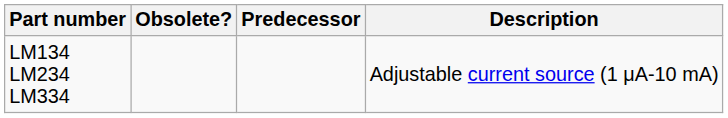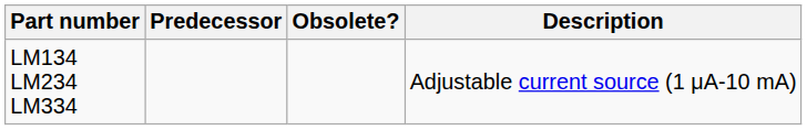 <table class="wikitable">
 <tr>
 <th>Part number</th>
+<th>Predecessor</th>
 <th>Obsolete?</th>
-<th>Predecessor</th>
 <th>Description</th>
 </tr>
 <tr>
 <td> LM134<br>LM234<br>LM334</td>
 <td></td>
 <td></td>
 <td> Adjustable <a href='#'>current source</a> (1 μA-10 mA)</td>
 </tr>
 </table>
